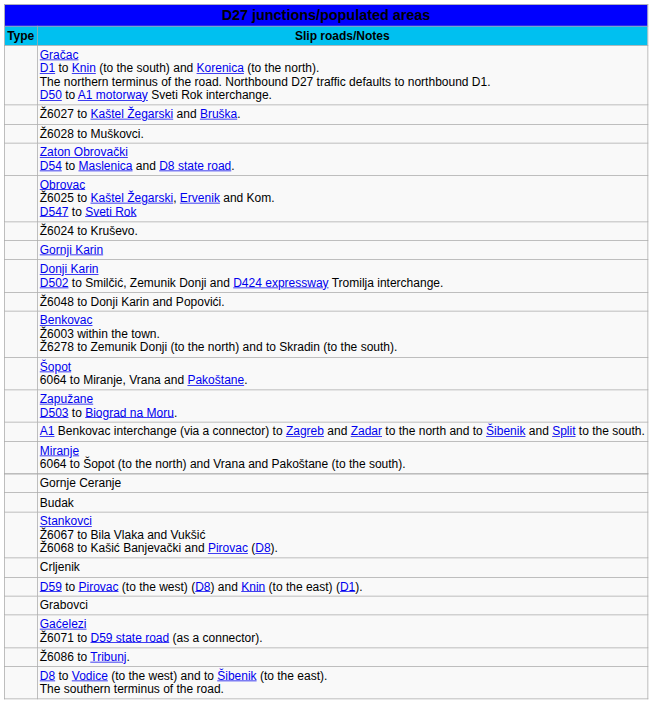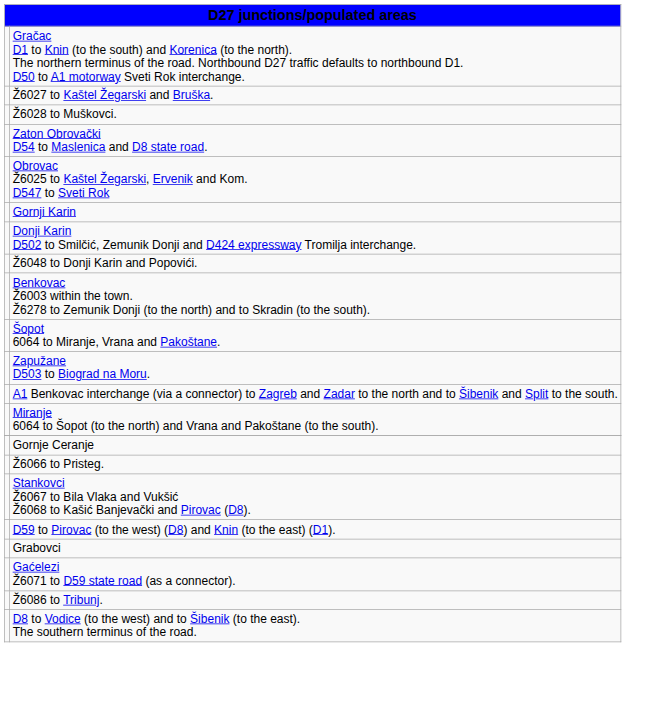 <table class="wikitable">
 <tr>
 <td colspan=2 bgcolor=blue align=center style=margin-top:15><span><big><strong>D27 junctions/populated areas</strong></big></span></td>
-</tr>
-<tr>
-<td align=center bgcolor=00c0f0><strong>Type</strong></td>
-<td align=center bgcolor=00c0f0><strong>Slip roads/Notes</strong></td>
 </tr>
 <tr>
 <td></td>
 <td><a href='#'>Gračac</a><br> <a href='#'>D1</a> to <a href='#'>Knin</a> (to the south) and <a href='#'>Korenica</a> (to the north).<br>The northern terminus of the road. Northbound D27 traffic defaults to northbound D1.<br> <a href='#'>D50</a> to <a href='#'>A1 motorway</a> Sveti Rok interchange.</td>
 </tr>
 <tr>
 <td></td>
 <td>Ž6027 to <a href='#'>Kaštel Žegarski</a> and <a href='#'>Bruška</a>.</td>
 </tr>
 <tr>
 <td></td>
 <td>Ž6028 to Muškovci.</td>
 </tr>
 <tr>
 <td></td>
 <td><a href='#'>Zaton Obrovački</a><br> <a href='#'>D54</a> to <a href='#'>Maslenica</a> and <a href='#'>D8 state road</a>.</td>
 </tr>
 <tr>
 <td></td>
 <td><a href='#'>Obrovac</a><br>Ž6025 to <a href='#'>Kaštel Žegarski</a>, <a href='#'>Ervenik</a> and Kom.<br><a href='#'>D547</a> to <a href='#'>Sveti Rok</a></td>
-</tr>
-<tr>
-<td></td>
-<td>Ž6024 to Kruševo.</td>
 </tr>
 <tr>
 <td></td>
 <td><a href='#'>Gornji Karin</a></td>
 </tr>
 <tr>
 <td></td>
 <td><a href='#'>Donji Karin</a><br> <a href='#'>D502</a> to Smilčić, Zemunik Donji and <a href='#'>D424 expressway</a> Tromilja interchange.</td>
 </tr>
 <tr>
 <td></td>
 <td>Ž6048 to Donji Karin and Popovići.</td>
 </tr>
 <tr>
 <td></td>
 <td><a href='#'>Benkovac</a><br>Ž6003 within the town.<br>Ž6278 to Zemunik Donji (to the north) and to Skradin (to the south).</td>
 </tr>
 <tr>
 <td></td>
 <td><a href='#'>Šopot</a><br>6064 to Miranje, Vrana and <a href='#'>Pakoštane</a>.</td>
 </tr>
 <tr>
 <td></td>
 <td><a href='#'>Zapužane</a><br> <a href='#'>D503</a> to <a href='#'>Biograd na Moru</a>.</td>
 </tr>
 <tr>
 <td></td>
 <td> <a href='#'>A1</a> Benkovac interchange (via a connector) to <a href='#'>Zagreb</a> and <a href='#'>Zadar</a> to the north and to <a href='#'>Šibenik</a> and <a href='#'>Split</a> to the south.</td>
 </tr>
 <tr>
 <td></td>
 <td><a href='#'>Miranje</a><br>6064 to Šopot (to the north) and Vrana and Pakoštane (to the south).</td>
 </tr>
 <tr>
 </tr>
 <tr>
 <td></td>
 <td>Gornje Ceranje</td>
 </tr>
 <tr>
 <td></td>
-<td>Budak</td>
+<td>Ž6066 to Pristeg.</td>
 </tr>
 <tr>
 <td></td>
 <td><a href='#'>Stankovci</a><br>Ž6067 to Bila Vlaka and Vukšić<br>Ž6068 to Kašić Banjevački and <a href='#'>Pirovac</a> (<a href='#'>D8</a>).</td>
-</tr>
-<tr>
-<td></td>
-<td>Crljenik</td>
 </tr>
 <tr>
 <td></td>
 <td> <a href='#'>D59</a> to <a href='#'>Pirovac</a> (to the west) (<a href='#'>D8</a>) and <a href='#'>Knin</a> (to the east) (<a href='#'>D1</a>).</td>
 </tr>
 <tr>
 <td></td>
 <td>Grabovci</td>
 </tr>
 <tr>
 <td></td>
 <td><a href='#'>Gaćelezi</a><br>Ž6071 to <a href='#'>D59 state road</a> (as a connector).</td>
 </tr>
 <tr>
 <td></td>
 <td>Ž6086 to <a href='#'>Tribunj</a>.</td>
 </tr>
 <tr>
 <td></td>
 <td> <a href='#'>D8</a> to <a href='#'>Vodice</a> (to the west) and to <a href='#'>Šibenik</a> (to the east).<br>The southern terminus of the road.</td>
 </tr>
 </table>
